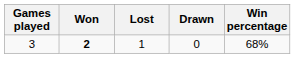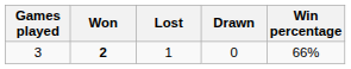 <table class="wikitable" style="text-align:center">
 <tr>
 <th width="70">Games played</th>
 <th width="70">Won</th>
 <th width="70">Lost</th>
 <th width="70">Drawn</th>
 <th width="70">Win percentage</th>
 </tr>
 <tr>
 <td>3</td>
 <td><strong>2</strong></td>
 <td>1</td>
 <td>0</td>
-<td>68%</td>
+<td>66%</td>
 </tr>
 </table>
